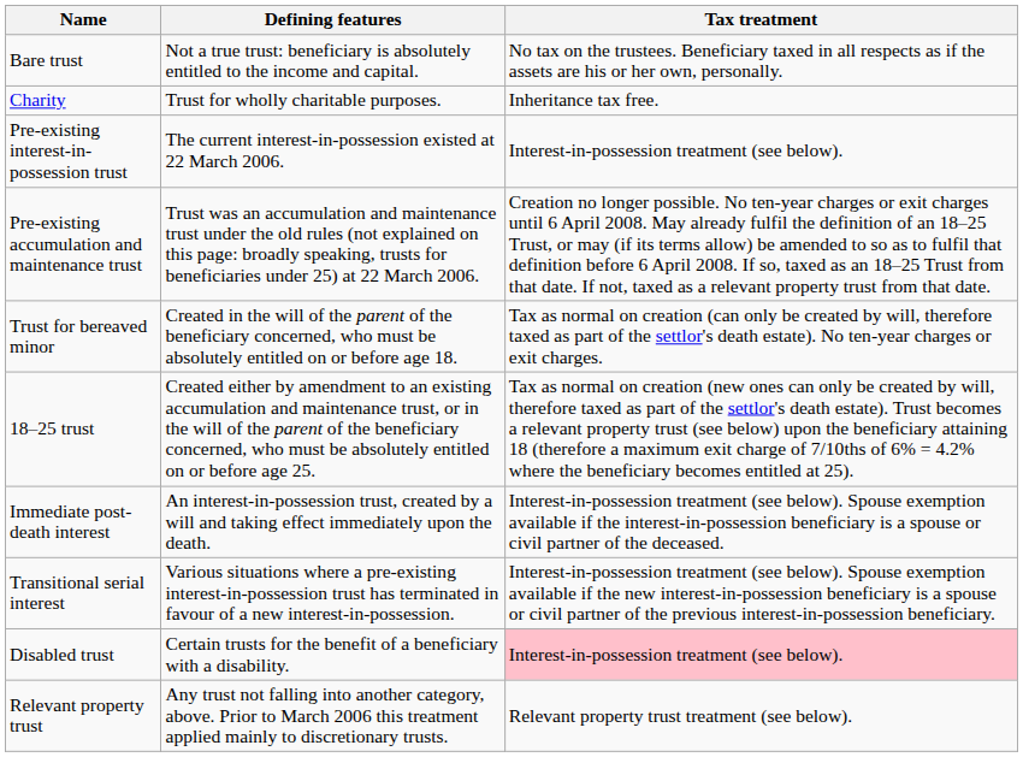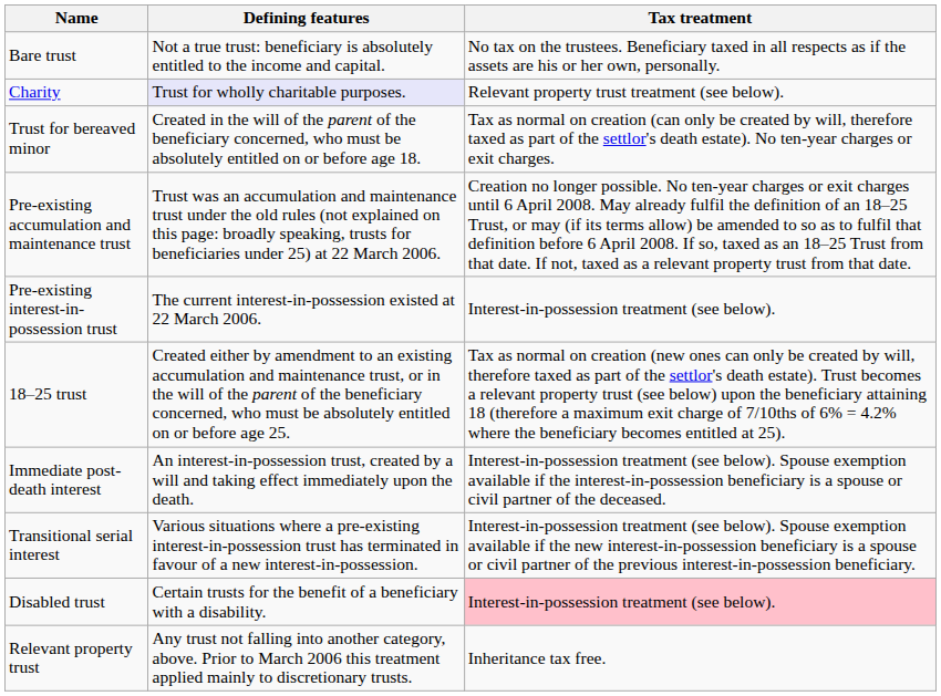 <table class="wikitable">
 <tr>
 <th>Name</th>
 <th>Defining features</th>
 <th>Tax treatment</th>
 </tr>
 <tr>
 <td>Bare trust</td>
 <td>Not a true trust: beneficiary is absolutely entitled to the income and capital.</td>
 <td>No tax on the trustees. Beneficiary taxed in all respects as if the assets are his or her own, personally.</td>
 </tr>
 <tr>
 <td><a href='#'>Charity</a></td>
-<td>Trust for wholly charitable purposes.</td>
-<td>Inheritance tax free.</td>
+<td style="background: lavender;">Trust for wholly charitable purposes.</td>
+<td>Relevant property trust treatment (see below).</td>
 </tr>
 <tr>
-<td>Pre-existing interest-in-possession trust</td>
-<td>The current interest-in-possession existed at 22 March 2006.</td>
-<td>Interest-in-possession treatment (see below).</td>
+<td>Trust for bereaved minor</td>
+<td>Created in the will of the <em>parent</em> of the beneficiary concerned, who must be absolutely entitled on or before age 18.</td>
+<td>Tax as normal on creation (can only be created by will, therefore taxed as part of the <a href='#'>settlor</a>'s death estate). No ten-year charges or exit charges.</td>
 </tr>
 <tr>
 <td>Pre-existing accumulation and maintenance trust</td>
 <td>Trust was an accumulation and maintenance trust under the old rules (not explained on this page: broadly speaking, trusts for beneficiaries under 25) at 22 March 2006.</td>
 <td>Creation no longer possible. No ten-year charges or exit charges until 6 April 2008. May already fulfil the definition of an 18–25 Trust, or may (if its terms allow) be amended to so as to fulfil that definition before 6 April 2008. If so, taxed as an 18–25 Trust from that date. If not, taxed as a relevant property trust from that date.</td>
 </tr>
 <tr>
-<td>Trust for bereaved minor</td>
-<td>Created in the will of the <em>parent</em> of the beneficiary concerned, who must be absolutely entitled on or before age 18.</td>
-<td>Tax as normal on creation (can only be created by will, therefore taxed as part of the <a href='#'>settlor</a>'s death estate). No ten-year charges or exit charges.</td>
+<td>Pre-existing interest-in-possession trust</td>
+<td>The current interest-in-possession existed at 22 March 2006.</td>
+<td>Interest-in-possession treatment (see below).</td>
 </tr>
 <tr>
 <td>18–25 trust</td>
 <td>Created either by amendment to an existing accumulation and maintenance trust, or in the will of the <em>parent</em> of the beneficiary concerned, who must be absolutely entitled on or before age 25.</td>
 <td>Tax as normal on creation (new ones can only be created by will, therefore taxed as part of the <a href='#'>settlor</a>'s death estate). Trust becomes a relevant property trust (see below) upon the beneficiary attaining 18 (therefore a maximum exit charge of 7/10ths of 6% = 4.2% where the beneficiary becomes entitled at 25).</td>
 </tr>
 <tr>
 <td>Immediate post-death interest</td>
 <td>An interest-in-possession trust, created by a will and taking effect immediately upon the death.</td>
 <td>Interest-in-possession treatment (see below). Spouse exemption available if the interest-in-possession beneficiary is a spouse or civil partner of the deceased.</td>
 </tr>
 <tr>
 <td>Transitional serial interest</td>
 <td>Various situations where a pre-existing interest-in-possession trust has terminated in favour of a new interest-in-possession.</td>
 <td>Interest-in-possession treatment (see below). Spouse exemption available if the new interest-in-possession beneficiary is a spouse or civil partner of the previous interest-in-possession beneficiary.</td>
 </tr>
 <tr>
 <td>Disabled trust</td>
 <td>Certain trusts for the benefit of a beneficiary with a disability.</td>
 <td style="background: pink;">Interest-in-possession treatment (see below).</td>
 </tr>
 <tr>
 <td>Relevant property trust</td>
 <td>Any trust not falling into another category, above. Prior to March 2006 this treatment applied mainly to discretionary trusts.</td>
-<td>Relevant property trust treatment (see below).</td>
+<td>Inheritance tax free.</td>
 </tr>
 </table>
